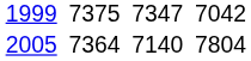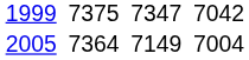 <table>
 <tr valign="top">
 <td><a href='#'>1999</a><br></td>
 <td></td>
 <td>7375</td>
 <td></td>
 <td>7347</td>
 <td></td>
 <td>7042</td>
 </tr>
 <tr valign="top">
 <td><a href='#'>2005</a><br></td>
 <td></td>
 <td>7364</td>
 <td></td>
-<td>7140</td>
+<td>7149</td>
 <td></td>
-<td>7804</td>
+<td>7004</td>
 </tr>
 </table>
